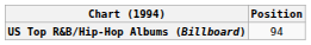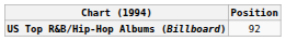 <table class="wikitable plainrowheaders" style="text-align:center">
 <tr>
 <th scope="col">Chart (1994)</th>
 <th scope="col">Position</th>
 </tr>
 <tr>
 <th scope="row">US Top R&B/Hip-Hop Albums (<em>Billboard</em>)</th>
-<td>94</td>
+<td>92</td>
 </tr>
 </table>
